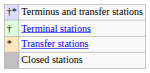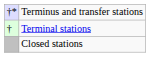 <table class="wikitable" style="font-size:100%;">
 <tr>
 <td style="background-color:#DDDDFF">†*</td>
 <td>Terminus and transfer stations</td>
 </tr>
 <tr>
 <td style="background-color:#ddffdd">†</td>
 <td><a href='#'>Terminal stations</a></td>
 </tr>
 <tr>
-<td style="background-color:#FFE6BD">*</td>
-<td><a href='#'>Transfer stations</a></td>
-</tr>
-<tr>
 <td style="background-color:silver"></td>
 <td>Closed stations</td>
 </tr>
 </table>
